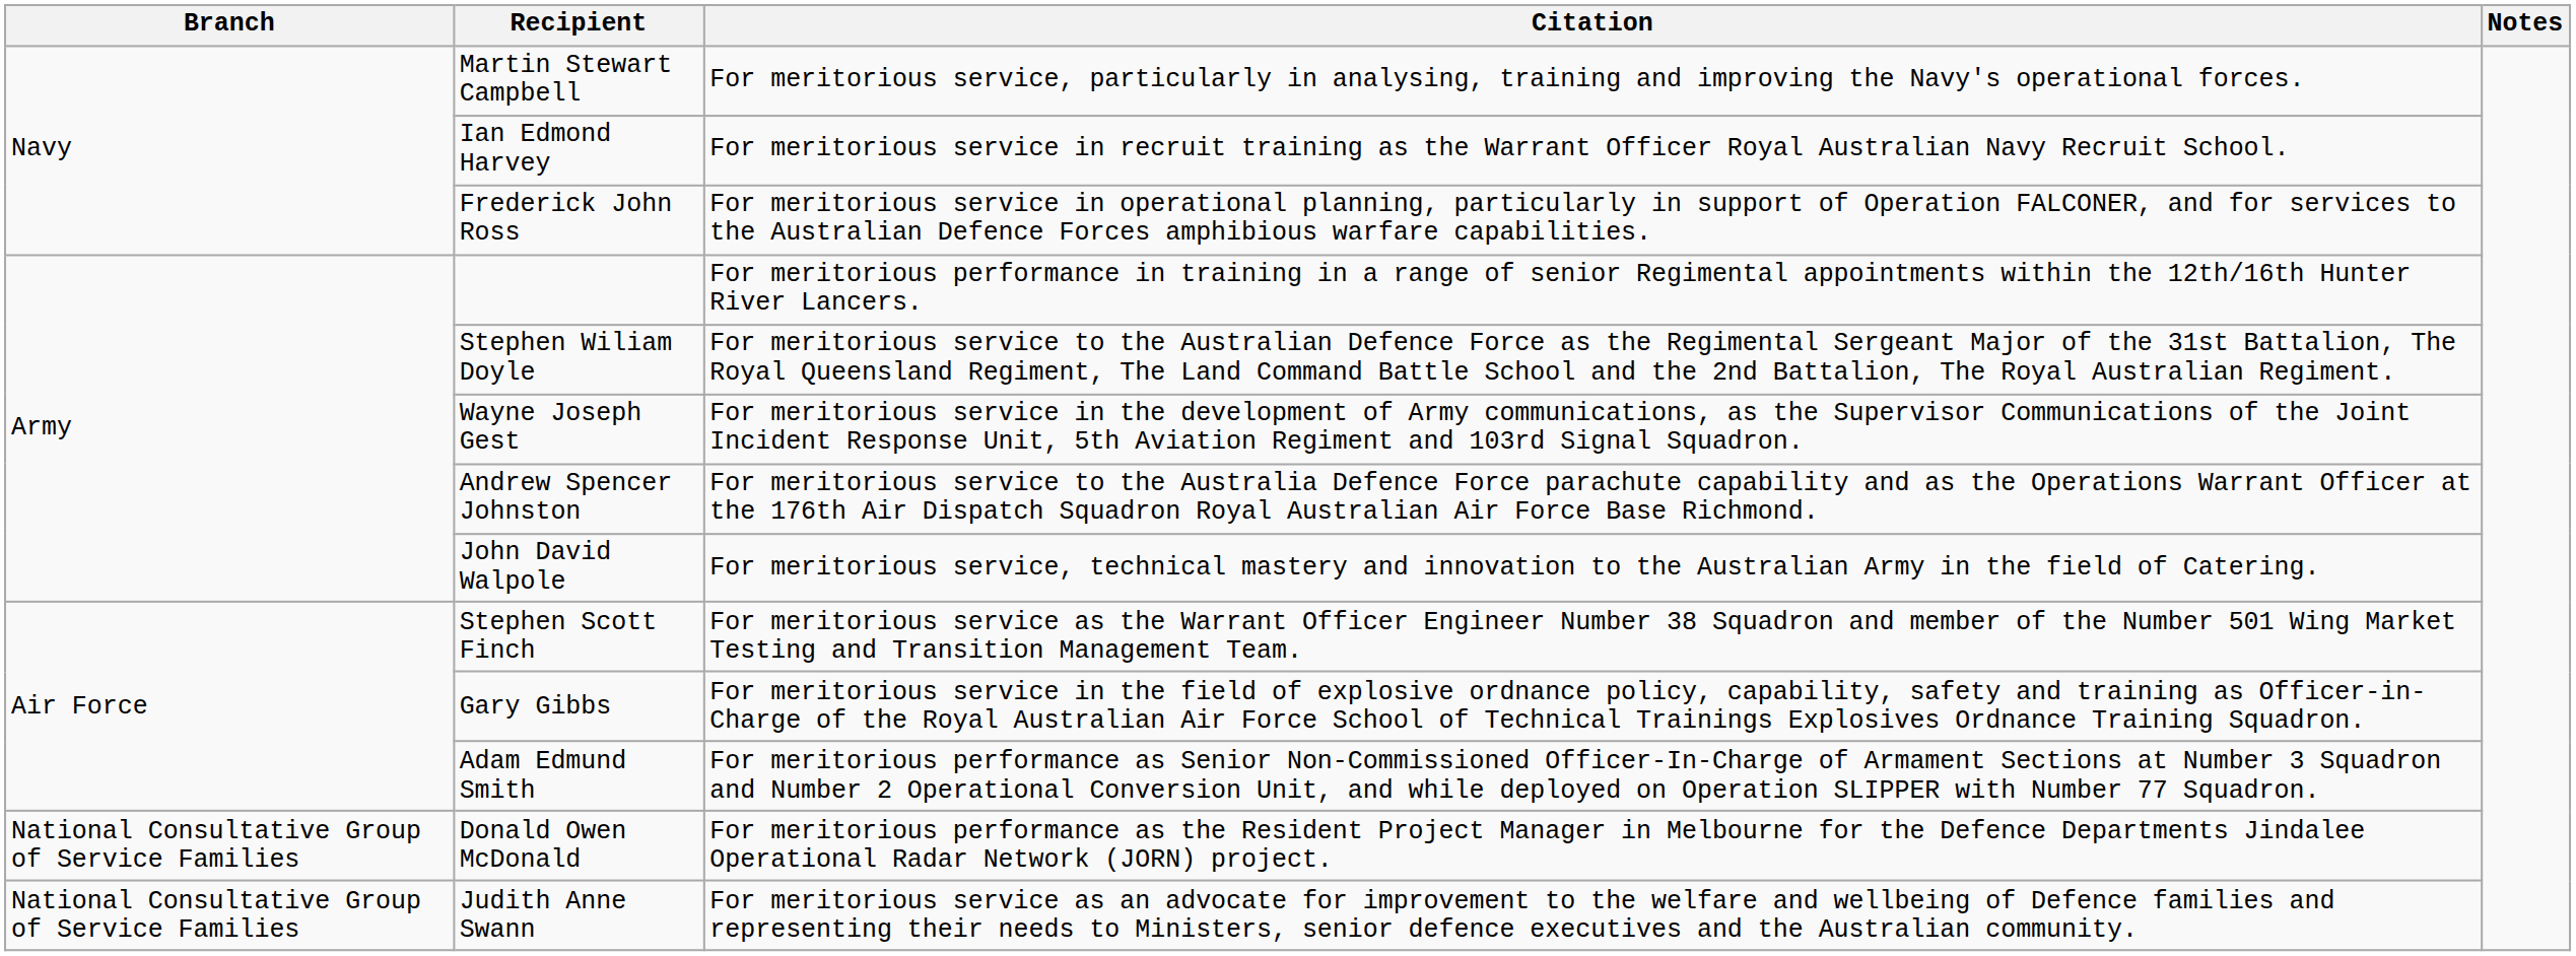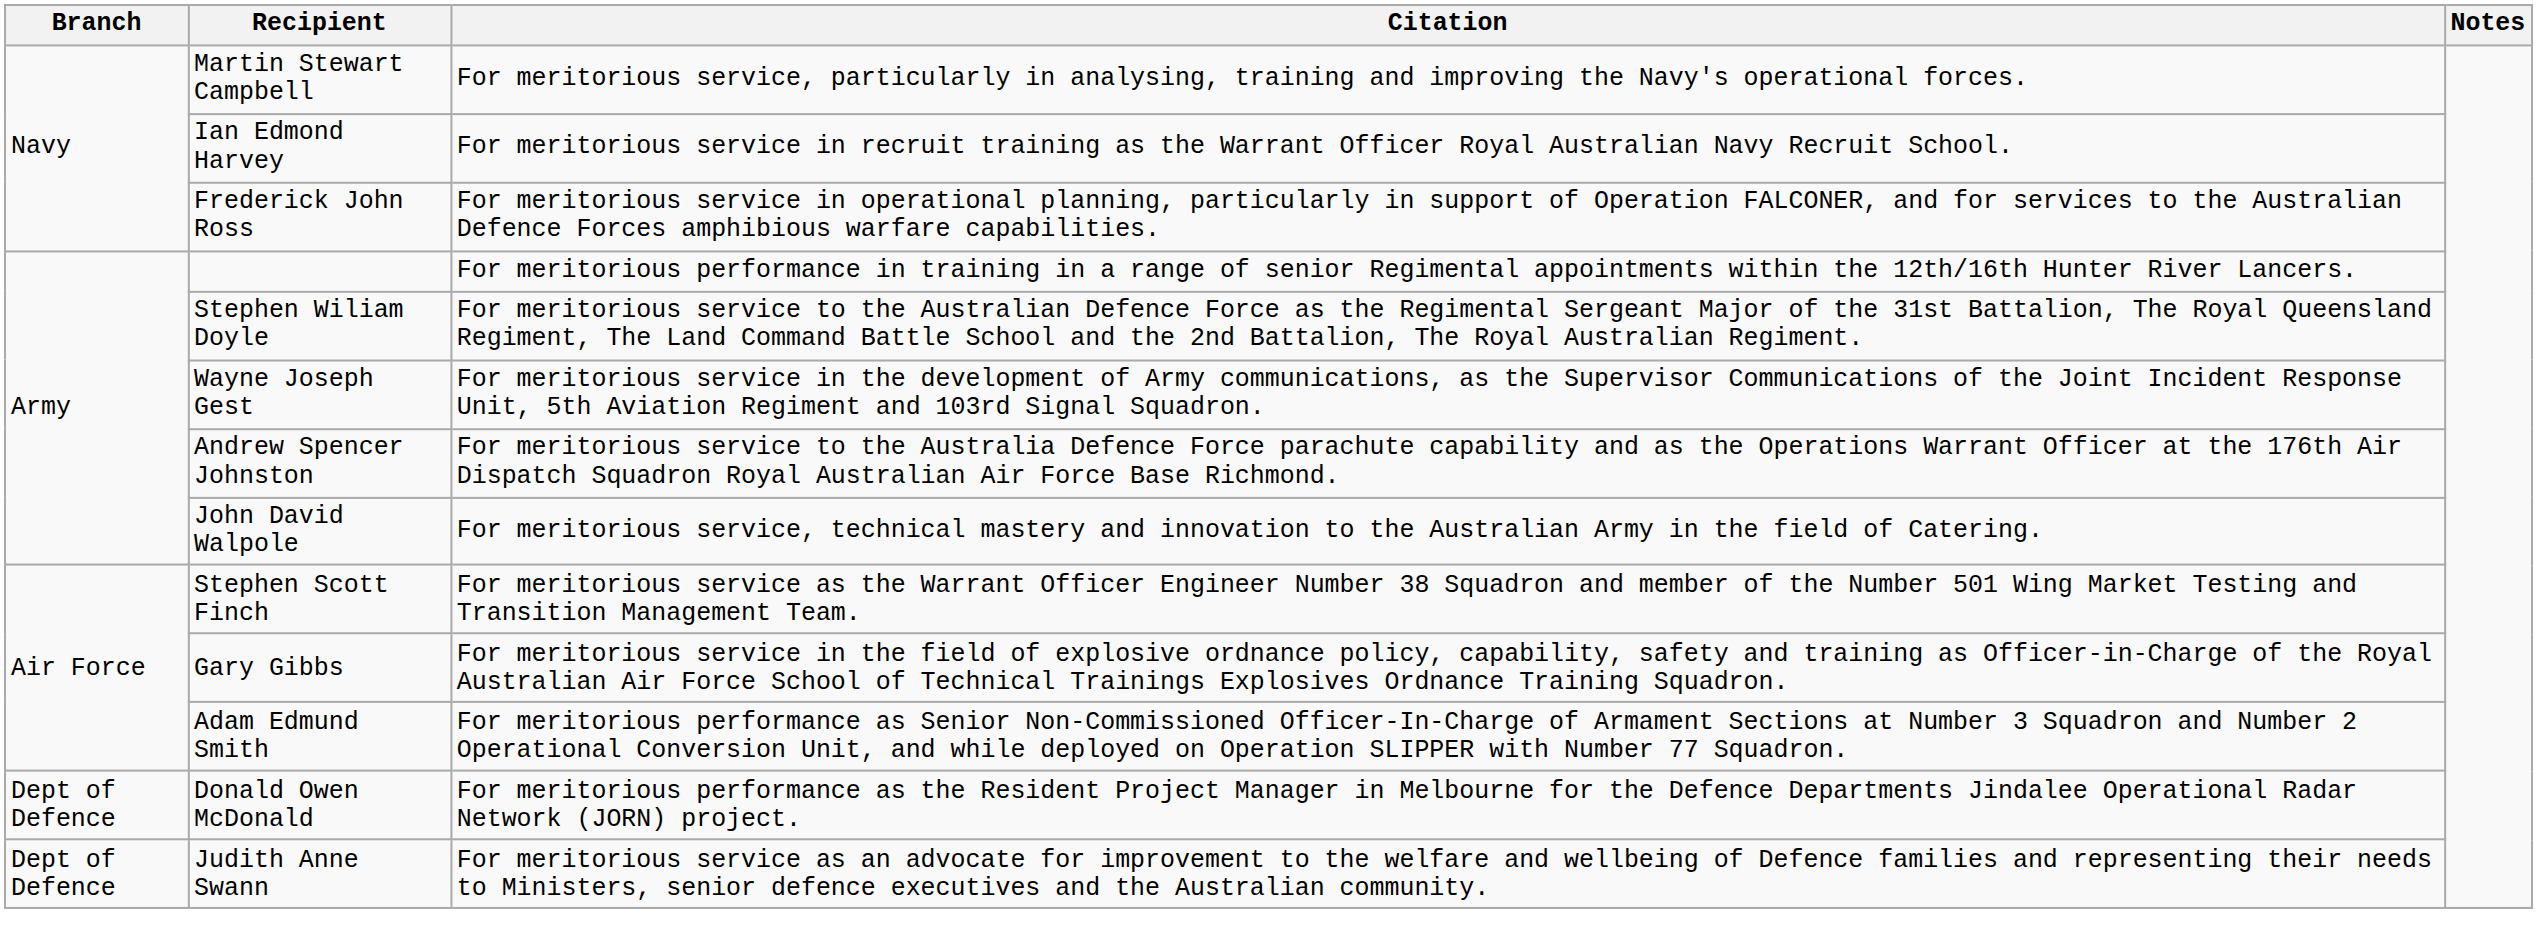 <table class="wikitable" style="font-size:95%;">
 <tr>
 <th>Branch</th>
 <th>Recipient</th>
 <th>Citation</th>
 <th>Notes</th>
 </tr>
 <tr>
 <td rowspan=3>Navy</td>
 <td>Martin Stewart Campbell</td>
 <td>For meritorious service, particularly in analysing, training and improving the Navy's operational forces.</td>
 <td rowspan=40></td>
 </tr>
 <tr>
 <td> Ian Edmond Harvey</td>
 <td>For meritorious service in recruit training as the Warrant Officer Royal Australian Navy Recruit School.</td>
 </tr>
 <tr>
 <td> Frederick John Ross</td>
 <td>For meritorious service in operational planning, particularly in support of Operation FALCONER, and for services to the Australian Defence Forces amphibious warfare capabilities.</td>
 </tr>
 <tr>
 <td rowspan=5>Army</td>
 <td></td>
 <td>For meritorious performance in training in a range of senior Regimental appointments within the 12th/16th Hunter River Lancers.</td>
 </tr>
 <tr>
 <td> Stephen Wiliam Doyle</td>
 <td>For meritorious service to the Australian Defence Force as the Regimental Sergeant Major of the 31st Battalion, The Royal Queensland Regiment, The Land Command Battle School and the 2nd Battalion, The Royal Australian Regiment.</td>
 </tr>
 <tr>
 <td> Wayne Joseph Gest</td>
 <td>For meritorious service in the development of Army communications, as the Supervisor Communications of the Joint Incident Response Unit, 5th Aviation Regiment and 103rd Signal Squadron.</td>
 </tr>
 <tr>
 <td> Andrew Spencer Johnston</td>
 <td>For meritorious service to the Australia Defence Force parachute capability and as the Operations Warrant Officer at the 176th Air Dispatch Squadron Royal Australian Air Force Base Richmond.</td>
 </tr>
 <tr>
 <td> John David Walpole</td>
 <td>For meritorious service, technical mastery and innovation to the Australian Army in the field of Catering.</td>
 </tr>
 <tr>
 <td rowspan=3>Air Force</td>
 <td> Stephen Scott Finch</td>
 <td>For meritorious service as the Warrant Officer Engineer Number 38 Squadron and member of the Number 501 Wing Market Testing and Transition Management Team.</td>
 </tr>
 <tr>
 <td> Gary Gibbs</td>
 <td>For meritorious service in the field of explosive ordnance policy, capability, safety and training as Officer-in-Charge of the Royal Australian Air Force School of Technical Trainings Explosives Ordnance Training Squadron.</td>
 </tr>
 <tr>
 <td> Adam Edmund Smith</td>
 <td>For meritorious performance as Senior Non-Commissioned Officer-In-Charge of Armament Sections at Number 3 Squadron and Number 2 Operational Conversion Unit, and while deployed on Operation SLIPPER with Number 77 Squadron.</td>
 </tr>
 <tr>
-<td rowspan=1>National Consultative Group of Service Families</td>
+<td rowspan=1>Dept of Defence</td>
 <td>Donald Owen McDonald</td>
 <td>For meritorious performance as the Resident Project Manager in Melbourne for the Defence Departments Jindalee Operational Radar Network (JORN) project.</td>
 </tr>
 <tr>
-<td rowspan=1>National Consultative Group of Service Families</td>
+<td rowspan=1>Dept of Defence</td>
 <td>Judith Anne Swann</td>
 <td>For meritorious service as an advocate for improvement to the welfare and wellbeing of Defence families and representing their needs to Ministers, senior defence executives and the Australian community.</td>
 </tr>
 </table>
